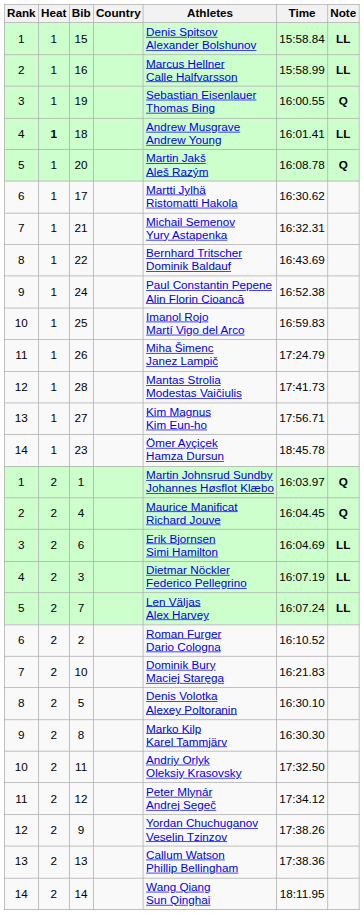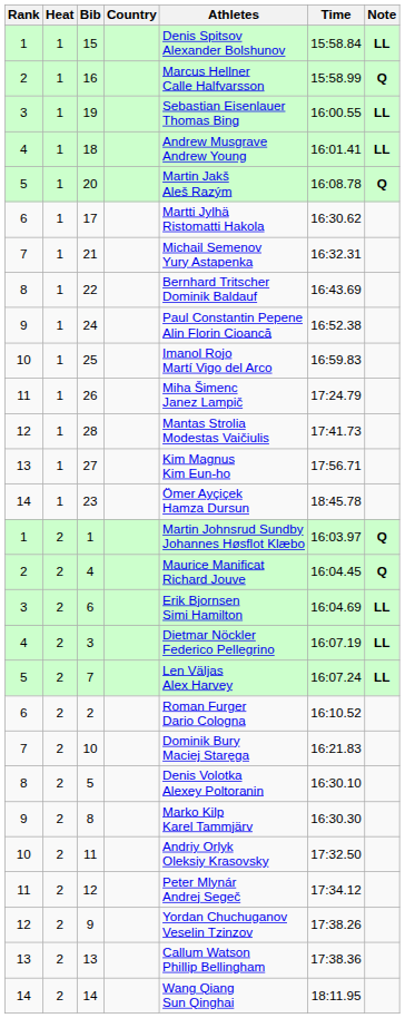 <table class="wikitable sortable" style="text-align:center">
 <tr>
 <th>Rank</th>
 <th>Heat</th>
 <th>Bib</th>
 <th>Country</th>
 <th>Athletes</th>
 <th>Time</th>
 <th>Note</th>
 </tr>
 <tr bgcolor="#ccffcc">
 <td>1</td>
 <td>1</td>
 <td>15</td>
 <td align="left"></td>
 <td align="left"><a href='#'>Denis Spitsov</a><br><a href='#'>Alexander Bolshunov</a></td>
 <td>15:58.84</td>
 <td><strong>LL</strong></td>
 </tr>
 <tr bgcolor="#ccffcc">
 <td>2</td>
 <td>1</td>
 <td>16</td>
 <td align="left"></td>
 <td align="left"><a href='#'>Marcus Hellner</a><br><a href='#'>Calle Halfvarsson</a></td>
 <td>15:58.99</td>
-<td><strong>LL</strong></td>
+<td><strong>Q</strong></td>
 </tr>
 <tr bgcolor="#ccffcc">
 <td>3</td>
 <td>1</td>
 <td>19</td>
 <td align="left"></td>
 <td align="left"><a href='#'>Sebastian Eisenlauer</a><br><a href='#'>Thomas Bing</a></td>
 <td>16:00.55</td>
-<td><strong>Q</strong></td>
+<td><strong>LL</strong></td>
 </tr>
 <tr bgcolor="#ccffcc">
 <td>4</td>
-<td><strong>1</strong></td>
+<td>1</td>
 <td>18</td>
 <td align="left"></td>
 <td align="left"><a href='#'>Andrew Musgrave</a><br><a href='#'>Andrew Young</a></td>
 <td>16:01.41</td>
 <td><strong>LL</strong></td>
 </tr>
 <tr bgcolor="#ccffcc">
 <td>5</td>
 <td>1</td>
 <td>20</td>
 <td align="left"></td>
 <td align="left"><a href='#'>Martin Jakš</a><br><a href='#'>Aleš Razým</a></td>
 <td>16:08.78</td>
 <td><strong>Q</strong></td>
 </tr>
 <tr>
 <td>6</td>
 <td>1</td>
 <td>17</td>
 <td align="left"></td>
 <td align="left"><a href='#'>Martti Jylhä</a><br><a href='#'>Ristomatti Hakola</a></td>
 <td>16:30.62</td>
 <td></td>
 </tr>
 <tr>
 <td>7</td>
 <td>1</td>
 <td>21</td>
 <td align="left"></td>
 <td align="left"><a href='#'>Michail Semenov</a><br><a href='#'>Yury Astapenka</a></td>
 <td>16:32.31</td>
 <td></td>
 </tr>
 <tr>
 <td>8</td>
 <td>1</td>
 <td>22</td>
 <td align="left"></td>
 <td align="left"><a href='#'>Bernhard Tritscher</a><br><a href='#'>Dominik Baldauf</a></td>
 <td>16:43.69</td>
 <td></td>
 </tr>
 <tr>
 <td>9</td>
 <td>1</td>
 <td>24</td>
 <td align="left"></td>
 <td align="left"><a href='#'>Paul Constantin Pepene</a><br><a href='#'>Alin Florin Cioancă</a></td>
 <td>16:52.38</td>
 <td></td>
 </tr>
 <tr>
 <td>10</td>
 <td>1</td>
 <td>25</td>
 <td align="left"></td>
 <td align="left"><a href='#'>Imanol Rojo</a><br><a href='#'>Martí Vigo del Arco</a></td>
 <td>16:59.83</td>
 <td></td>
 </tr>
 <tr>
 <td>11</td>
 <td>1</td>
 <td>26</td>
 <td align="left"></td>
 <td align="left"><a href='#'>Miha Šimenc</a><br><a href='#'>Janez Lampič</a></td>
 <td>17:24.79</td>
 <td></td>
 </tr>
 <tr>
 <td>12</td>
 <td>1</td>
 <td>28</td>
 <td align="left"></td>
 <td align="left"><a href='#'>Mantas Strolia</a><br><a href='#'>Modestas Vaičiulis</a></td>
 <td>17:41.73</td>
 <td></td>
 </tr>
 <tr>
 <td>13</td>
 <td>1</td>
 <td>27</td>
 <td align="left"></td>
 <td align="left"><a href='#'>Kim Magnus</a><br><a href='#'>Kim Eun-ho</a></td>
 <td>17:56.71</td>
 <td></td>
 </tr>
 <tr>
 <td>14</td>
 <td>1</td>
 <td>23</td>
 <td align="left"></td>
 <td align="left"><a href='#'>Ömer Ayçiçek</a><br><a href='#'>Hamza Dursun</a></td>
 <td>18:45.78</td>
 <td></td>
 </tr>
 <tr bgcolor="#ccffcc">
 <td>1</td>
 <td>2</td>
 <td>1</td>
 <td align="left"></td>
 <td align="left"><a href='#'>Martin Johnsrud Sundby</a><br><a href='#'>Johannes Høsflot Klæbo</a></td>
 <td>16:03.97</td>
 <td><strong>Q</strong></td>
 </tr>
 <tr bgcolor="#ccffcc">
 <td>2</td>
 <td>2</td>
 <td>4</td>
 <td align="left"></td>
 <td align="left"><a href='#'>Maurice Manificat</a><br><a href='#'>Richard Jouve</a></td>
 <td>16:04.45</td>
 <td><strong>Q</strong></td>
 </tr>
 <tr bgcolor="#ccffcc">
 <td>3</td>
 <td>2</td>
 <td>6</td>
 <td align="left"></td>
 <td align="left"><a href='#'>Erik Bjornsen</a><br><a href='#'>Simi Hamilton</a></td>
 <td>16:04.69</td>
 <td><strong>LL</strong></td>
 </tr>
 <tr bgcolor="#ccffcc">
 <td>4</td>
 <td>2</td>
 <td>3</td>
 <td align="left"></td>
 <td align="left"><a href='#'>Dietmar Nöckler</a><br><a href='#'>Federico Pellegrino</a></td>
 <td>16:07.19</td>
 <td><strong>LL</strong></td>
 </tr>
 <tr bgcolor="#ccffcc">
 <td>5</td>
 <td>2</td>
 <td>7</td>
 <td align="left"></td>
 <td align="left"><a href='#'>Len Väljas</a><br><a href='#'>Alex Harvey</a></td>
 <td>16:07.24</td>
 <td><strong>LL</strong></td>
 </tr>
 <tr>
 <td>6</td>
 <td>2</td>
 <td>2</td>
 <td align="left"></td>
 <td align="left"><a href='#'>Roman Furger</a><br><a href='#'>Dario Cologna</a></td>
 <td>16:10.52</td>
 <td></td>
 </tr>
 <tr>
 <td>7</td>
 <td>2</td>
 <td>10</td>
 <td align="left"></td>
 <td align="left"><a href='#'>Dominik Bury</a><br><a href='#'>Maciej Staręga</a></td>
 <td>16:21.83</td>
 <td></td>
 </tr>
 <tr>
 <td>8</td>
 <td>2</td>
 <td>5</td>
 <td align="left"></td>
 <td align="left"><a href='#'>Denis Volotka</a> <br><a href='#'>Alexey Poltoranin</a></td>
 <td>16:30.10</td>
 <td></td>
 </tr>
 <tr>
 <td>9</td>
 <td>2</td>
 <td>8</td>
 <td align="left"></td>
 <td align="left"><a href='#'>Marko Kilp</a><br><a href='#'>Karel Tammjärv</a></td>
 <td>16:30.30</td>
 <td></td>
 </tr>
 <tr>
 <td>10</td>
 <td>2</td>
 <td>11</td>
 <td align="left"></td>
 <td align="left"><a href='#'>Andriy Orlyk</a><br><a href='#'>Oleksiy Krasovsky</a></td>
 <td>17:32.50</td>
 <td></td>
 </tr>
 <tr>
 <td>11</td>
 <td>2</td>
 <td>12</td>
 <td align="left"></td>
 <td align="left"><a href='#'>Peter Mlynár</a><br><a href='#'>Andrej Segeč</a></td>
 <td>17:34.12</td>
 <td></td>
 </tr>
 <tr>
 <td>12</td>
 <td>2</td>
 <td>9</td>
 <td align="left"></td>
 <td align="left"><a href='#'>Yordan Chuchuganov</a><br><a href='#'>Veselin Tzinzov</a></td>
 <td>17:38.26</td>
 <td></td>
 </tr>
 <tr>
 <td>13</td>
 <td>2</td>
 <td>13</td>
 <td align="left"></td>
 <td align="left"><a href='#'>Callum Watson</a> <br><a href='#'>Phillip Bellingham</a></td>
 <td>17:38.36</td>
 <td></td>
 </tr>
 <tr>
 <td>14</td>
 <td>2</td>
 <td>14</td>
 <td align="left"></td>
 <td align="left"><a href='#'>Wang Qiang</a><br><a href='#'>Sun Qinghai</a></td>
 <td>18:11.95</td>
 <td></td>
 </tr>
 </table>
